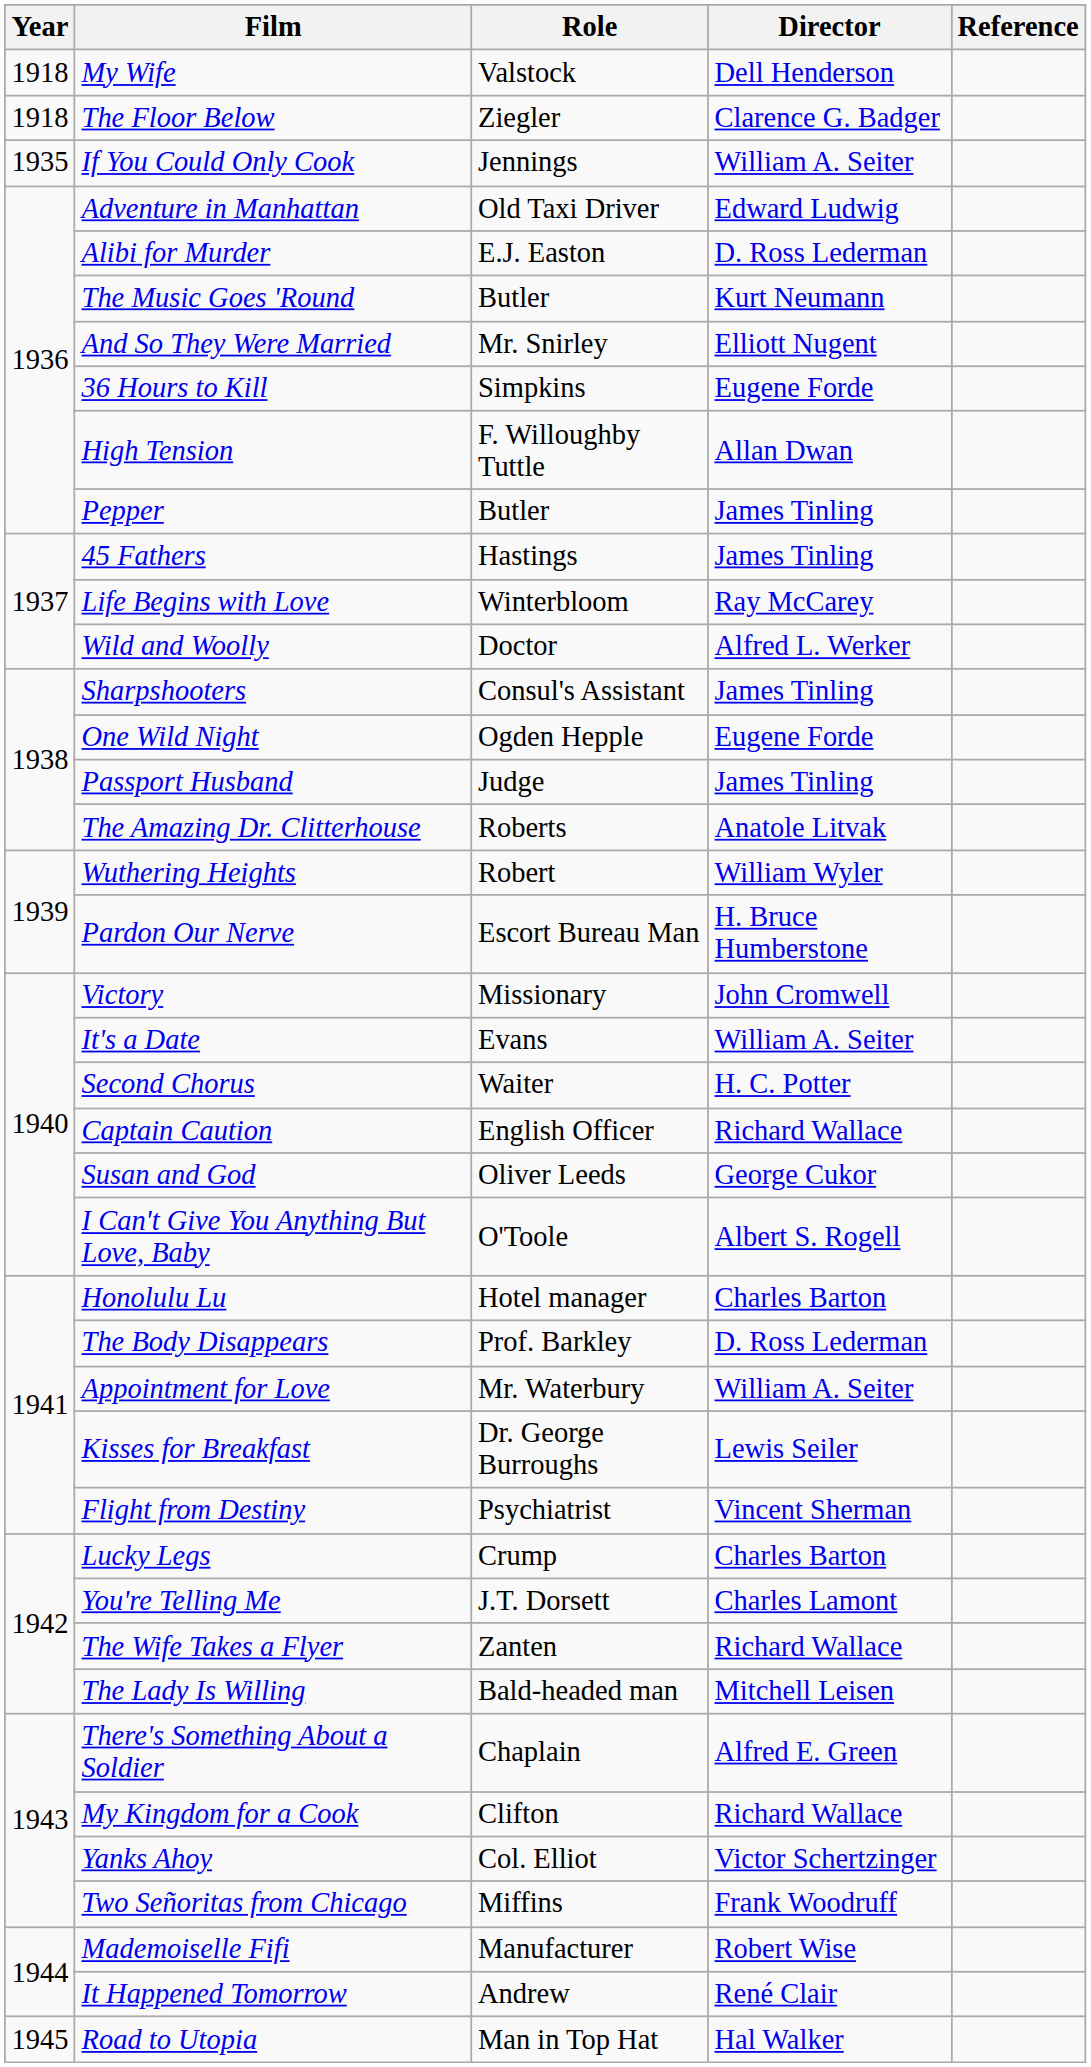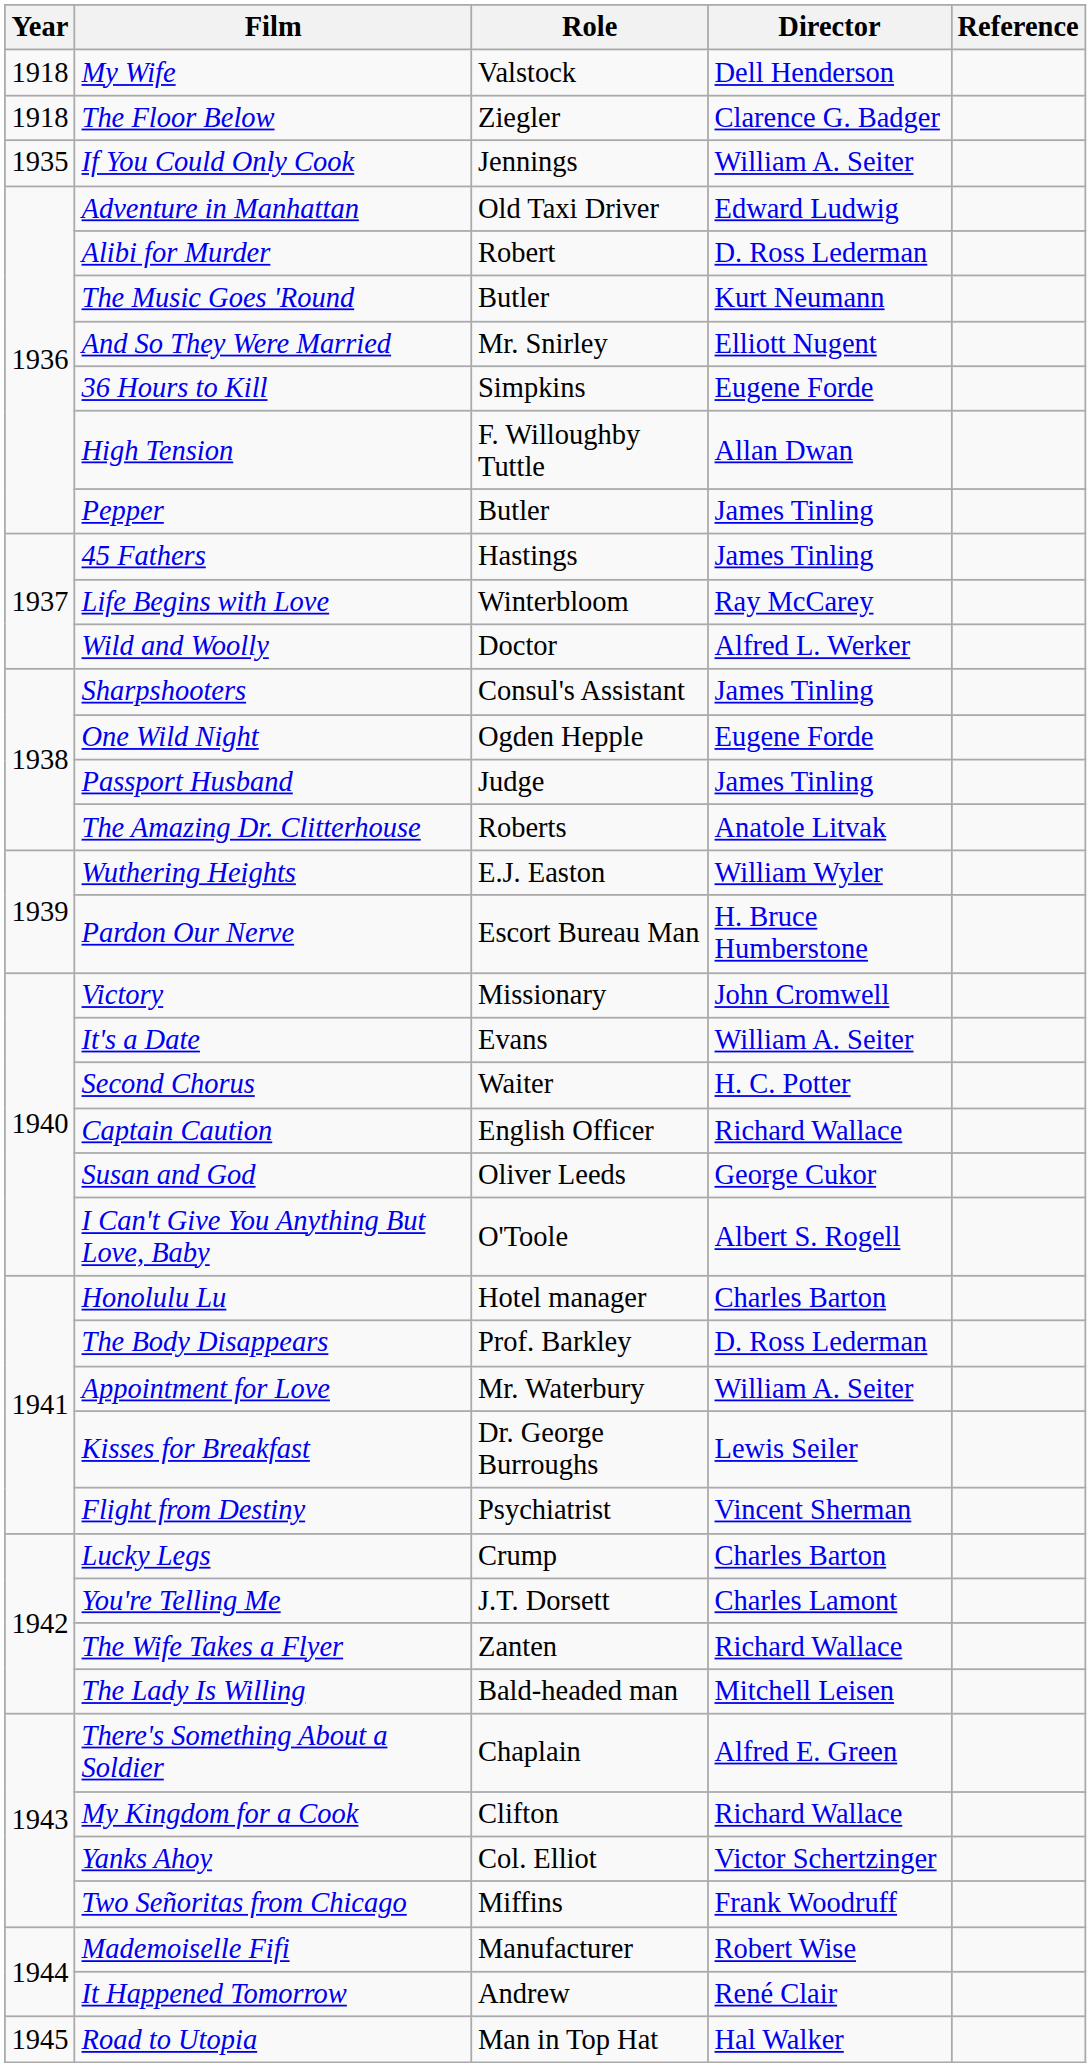 <table class="wikitable sortable">
 <tr>
 <th>Year</th>
 <th>Film</th>
 <th>Role</th>
 <th>Director</th>
 <th class="unsortable">Reference</th>
 </tr>
 <tr>
 <td>1918</td>
 <td><em><a href='#'>My Wife</a></em></td>
 <td>Valstock</td>
 <td><a href='#'>Dell Henderson</a></td>
 <td></td>
 </tr>
 <tr>
 <td>1918</td>
 <td><em><a href='#'>The Floor Below</a></em></td>
 <td>Ziegler</td>
 <td><a href='#'>Clarence G. Badger</a></td>
 <td></td>
 </tr>
 <tr>
 <td>1935</td>
 <td><em><a href='#'>If You Could Only Cook</a></em></td>
 <td>Jennings</td>
 <td><a href='#'>William A. Seiter</a></td>
 <td></td>
 </tr>
 <tr>
 <td rowspan=7>1936</td>
 <td><em><a href='#'>Adventure in Manhattan</a></em></td>
 <td>Old Taxi Driver</td>
 <td><a href='#'>Edward Ludwig</a></td>
 <td></td>
 </tr>
 <tr>
 <td><em><a href='#'>Alibi for Murder</a></em></td>
-<td>E.J. Easton</td>
+<td>Robert</td>
 <td><a href='#'>D. Ross Lederman</a></td>
 <td></td>
 </tr>
 <tr>
 <td><em><a href='#'>The Music Goes 'Round</a></em></td>
 <td>Butler</td>
 <td><a href='#'>Kurt Neumann</a></td>
 <td></td>
 </tr>
 <tr>
 <td><em><a href='#'>And So They Were Married</a></em></td>
 <td>Mr. Snirley</td>
 <td><a href='#'>Elliott Nugent</a></td>
 <td></td>
 </tr>
 <tr>
 <td><em><a href='#'>36 Hours to Kill</a></em></td>
 <td>Simpkins</td>
 <td><a href='#'>Eugene Forde</a></td>
 <td></td>
 </tr>
 <tr>
 <td><em><a href='#'>High Tension</a></em></td>
 <td>F. Willoughby Tuttle</td>
 <td><a href='#'>Allan Dwan</a></td>
 <td></td>
 </tr>
 <tr>
 <td><em><a href='#'>Pepper</a></em></td>
 <td>Butler</td>
 <td><a href='#'>James Tinling</a></td>
 <td></td>
 </tr>
 <tr>
 <td rowspan=3>1937</td>
 <td><em><a href='#'>45 Fathers</a></em></td>
 <td>Hastings</td>
 <td><a href='#'>James Tinling</a></td>
 <td></td>
 </tr>
 <tr>
 <td><em><a href='#'>Life Begins with Love</a></em></td>
 <td>Winterbloom</td>
 <td><a href='#'>Ray McCarey</a></td>
 <td></td>
 </tr>
 <tr>
 <td><em><a href='#'>Wild and Woolly</a></em></td>
 <td>Doctor</td>
 <td><a href='#'>Alfred L. Werker</a></td>
 <td></td>
 </tr>
 <tr>
 <td rowspan=4>1938</td>
 <td><em><a href='#'>Sharpshooters</a></em></td>
 <td>Consul's Assistant</td>
 <td><a href='#'>James Tinling</a></td>
 <td></td>
 </tr>
 <tr>
 <td><em><a href='#'>One Wild Night</a></em></td>
 <td>Ogden Hepple</td>
 <td><a href='#'>Eugene Forde</a></td>
 <td></td>
 </tr>
 <tr>
 <td><em><a href='#'>Passport Husband</a></em></td>
 <td>Judge</td>
 <td><a href='#'>James Tinling</a></td>
 <td></td>
 </tr>
 <tr>
 <td><em><a href='#'>The Amazing Dr. Clitterhouse</a></em></td>
 <td>Roberts</td>
 <td><a href='#'>Anatole Litvak</a></td>
 <td></td>
 </tr>
 <tr>
 <td rowspan=2>1939</td>
 <td><em><a href='#'>Wuthering Heights</a></em></td>
-<td>Robert</td>
+<td>E.J. Easton</td>
 <td><a href='#'>William Wyler</a></td>
 <td></td>
 </tr>
 <tr>
 <td><em><a href='#'>Pardon Our Nerve</a></em></td>
 <td>Escort Bureau Man</td>
 <td><a href='#'>H. Bruce Humberstone</a></td>
 <td></td>
 </tr>
 <tr>
 <td rowspan=6>1940</td>
 <td><em><a href='#'>Victory</a></em></td>
 <td>Missionary</td>
 <td><a href='#'>John Cromwell</a></td>
 <td></td>
 </tr>
 <tr>
 <td><em><a href='#'>It's a Date</a></em></td>
 <td>Evans</td>
 <td><a href='#'>William A. Seiter</a></td>
 <td></td>
 </tr>
 <tr>
 <td><em><a href='#'>Second Chorus</a></em></td>
 <td>Waiter</td>
 <td><a href='#'>H. C. Potter</a></td>
 <td></td>
 </tr>
 <tr>
 <td><em><a href='#'>Captain Caution</a></em></td>
 <td>English Officer</td>
 <td><a href='#'>Richard Wallace</a></td>
 <td></td>
 </tr>
 <tr>
 <td><em><a href='#'>Susan and God</a></em></td>
 <td>Oliver Leeds</td>
 <td><a href='#'>George Cukor</a></td>
 <td></td>
 </tr>
 <tr>
 <td><em><a href='#'>I Can't Give You Anything But Love, Baby</a></em></td>
 <td>O'Toole</td>
 <td><a href='#'>Albert S. Rogell</a></td>
 <td></td>
 </tr>
 <tr>
 <td rowspan=5>1941</td>
 <td><em><a href='#'>Honolulu Lu</a></em></td>
 <td>Hotel manager</td>
 <td><a href='#'>Charles Barton</a></td>
 <td></td>
 </tr>
 <tr>
 <td><em><a href='#'>The Body Disappears</a></em></td>
 <td>Prof. Barkley</td>
 <td><a href='#'>D. Ross Lederman</a></td>
 <td></td>
 </tr>
 <tr>
 <td><em><a href='#'>Appointment for Love</a></em></td>
 <td>Mr. Waterbury</td>
 <td><a href='#'>William A. Seiter</a></td>
 <td></td>
 </tr>
 <tr>
 <td><em><a href='#'>Kisses for Breakfast</a></em></td>
 <td>Dr. George Burroughs</td>
 <td><a href='#'>Lewis Seiler</a></td>
 <td></td>
 </tr>
 <tr>
 <td><em><a href='#'>Flight from Destiny</a></em></td>
 <td>Psychiatrist</td>
 <td><a href='#'>Vincent Sherman</a></td>
 <td></td>
 </tr>
 <tr>
 <td rowspan=4>1942</td>
 <td><em><a href='#'>Lucky Legs</a></em></td>
 <td>Crump</td>
 <td><a href='#'>Charles Barton</a></td>
 <td></td>
 </tr>
 <tr>
 <td><em><a href='#'>You're Telling Me</a></em></td>
 <td>J.T. Dorsett</td>
 <td><a href='#'>Charles Lamont</a></td>
 <td></td>
 </tr>
 <tr>
 <td><em><a href='#'>The Wife Takes a Flyer</a></em></td>
 <td>Zanten</td>
 <td><a href='#'>Richard Wallace</a></td>
 <td></td>
 </tr>
 <tr>
 <td><em><a href='#'>The Lady Is Willing</a></em></td>
 <td>Bald-headed man</td>
 <td><a href='#'>Mitchell Leisen</a></td>
 <td></td>
 </tr>
 <tr>
 <td rowspan=4>1943</td>
 <td><em><a href='#'>There's Something About a Soldier</a></em></td>
 <td>Chaplain</td>
 <td><a href='#'>Alfred E. Green</a></td>
 <td></td>
 </tr>
 <tr>
 <td><em><a href='#'>My Kingdom for a Cook</a></em></td>
 <td>Clifton</td>
 <td><a href='#'>Richard Wallace</a></td>
 <td></td>
 </tr>
 <tr>
 <td><em><a href='#'>Yanks Ahoy</a></em></td>
 <td>Col. Elliot</td>
 <td><a href='#'>Victor Schertzinger</a></td>
 <td></td>
 </tr>
 <tr>
 <td><em><a href='#'>Two Señoritas from Chicago</a></em></td>
 <td>Miffins</td>
 <td><a href='#'>Frank Woodruff</a></td>
 <td></td>
 </tr>
 <tr>
 <td rowspan=2>1944</td>
 <td><em><a href='#'>Mademoiselle Fifi</a></em></td>
 <td>Manufacturer</td>
 <td><a href='#'>Robert Wise</a></td>
 <td></td>
 </tr>
 <tr>
 <td><em><a href='#'>It Happened Tomorrow</a></em></td>
 <td>Andrew</td>
 <td><a href='#'>René Clair</a></td>
 <td></td>
 </tr>
 <tr>
 <td>1945</td>
 <td><em><a href='#'>Road to Utopia</a></em></td>
 <td>Man in Top Hat</td>
 <td><a href='#'>Hal Walker</a></td>
 <td></td>
 </tr>
 <tr>
 </tr>
 </table>
